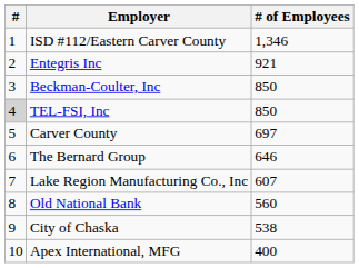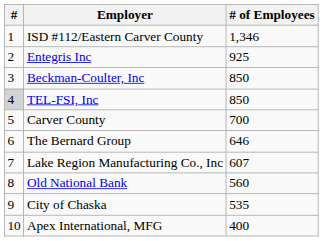 <table class="wikitable">
 <tr>
 <th>#</th>
 <th>Employer</th>
 <th># of Employees</th>
 </tr>
 <tr>
 <td>1</td>
 <td>ISD #112/Eastern Carver County</td>
 <td>1,346</td>
 </tr>
 <tr>
 <td>2</td>
 <td><a href='#'>Entegris Inc</a></td>
-<td>921</td>
+<td>925</td>
 </tr>
 <tr>
 <td>3</td>
 <td><a href='#'>Beckman-Coulter, Inc</a></td>
 <td>850</td>
 </tr>
 <tr>
 <td style="background: lightgrey;">4</td>
 <td><a href='#'>TEL-FSI, Inc</a></td>
 <td>850</td>
 </tr>
 <tr>
 <td>5</td>
 <td>Carver County</td>
-<td>697</td>
+<td>700</td>
 </tr>
 <tr>
 <td>6</td>
 <td>The Bernard Group</td>
 <td>646</td>
 </tr>
 <tr>
 <td>7</td>
 <td>Lake Region Manufacturing Co., Inc</td>
 <td>607</td>
 </tr>
 <tr>
 <td>8</td>
 <td><a href='#'>Old National Bank</a></td>
 <td>560</td>
 </tr>
 <tr>
 <td>9</td>
 <td>City of Chaska</td>
-<td>538</td>
+<td>535</td>
 </tr>
 <tr>
 <td>10</td>
 <td>Apex International, MFG</td>
 <td>400</td>
 </tr>
 </table>
